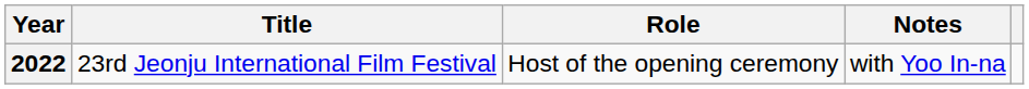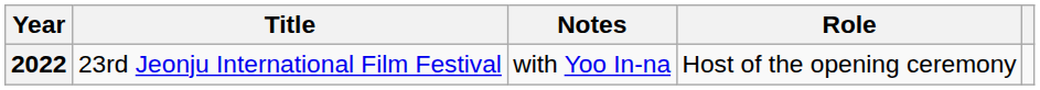 <table class="wikitable plainrowheaders">
 <tr>
 <th scope="col">Year</th>
 <th scope="col">Title</th>
+<th scope="col">Notes</th>
 <th scope="col">Role</th>
-<th scope="col">Notes</th>
 <th scope="col" class="unsortable"></th>
 </tr>
 <tr>
 <th scope="row">2022</th>
 <td>23rd <a href='#'>Jeonju International Film Festival</a></td>
+<td>with <a href='#'>Yoo In-na</a></td>
 <td>Host of the opening ceremony</td>
-<td>with <a href='#'>Yoo In-na</a></td>
 <td></td>
 </tr>
 </table>
